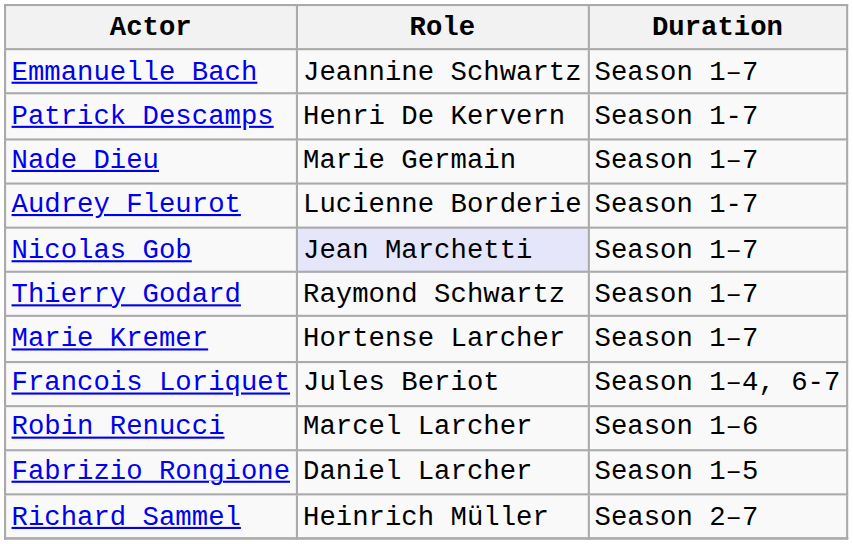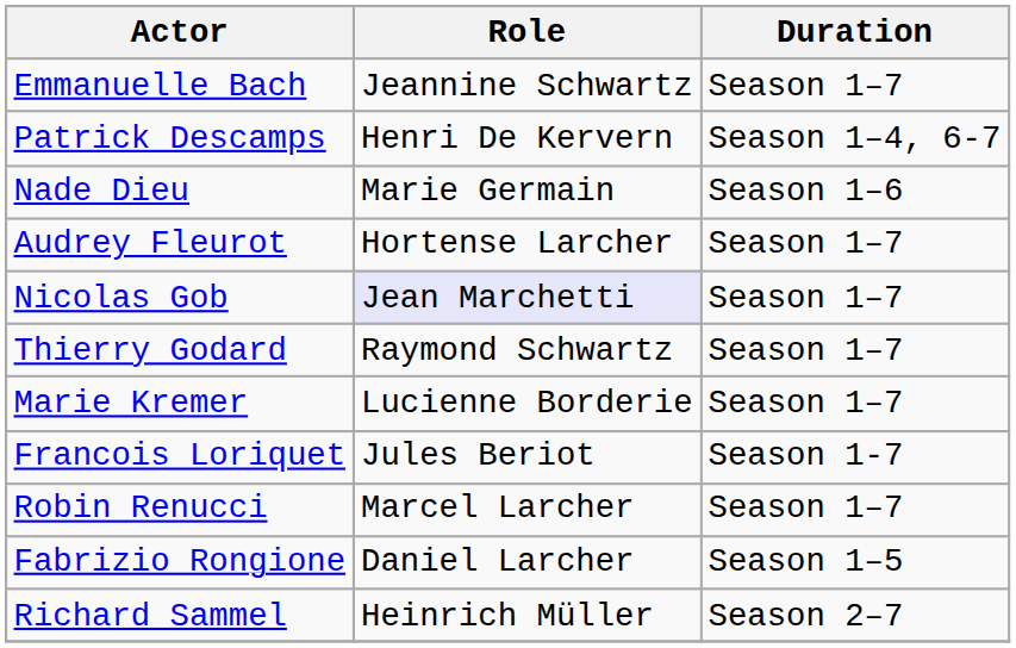 <table class="wikitable">
 <tr>
 <th>Actor</th>
 <th>Role</th>
 <th>Duration</th>
 </tr>
 <tr>
 <td><a href='#'>Emmanuelle Bach</a></td>
 <td>Jeannine Schwartz</td>
 <td>Season 1–7</td>
 </tr>
 <tr>
 <td><a href='#'>Patrick Descamps</a></td>
 <td>Henri De Kervern</td>
-<td>Season 1-7</td>
+<td>Season 1–4, 6-7</td>
 </tr>
 <tr>
 <td><a href='#'>Nade Dieu</a></td>
 <td>Marie Germain</td>
-<td>Season 1–7</td>
+<td>Season 1–6</td>
 </tr>
 <tr>
 <td><a href='#'>Audrey Fleurot</a></td>
-<td>Lucienne Borderie</td>
-<td>Season 1-7</td>
+<td>Hortense Larcher</td>
+<td>Season 1–7</td>
 </tr>
 <tr>
 <td><a href='#'>Nicolas Gob</a></td>
 <td style="background: lavender;">Jean Marchetti</td>
 <td>Season 1–7</td>
 </tr>
 <tr>
 <td><a href='#'>Thierry Godard</a></td>
 <td>Raymond Schwartz</td>
 <td>Season 1–7</td>
 </tr>
 <tr>
 <td><a href='#'>Marie Kremer</a></td>
-<td>Hortense Larcher</td>
+<td>Lucienne Borderie</td>
 <td>Season 1–7</td>
 </tr>
 <tr>
 <td><a href='#'>Francois Loriquet</a></td>
 <td>Jules Beriot</td>
-<td>Season 1–4, 6-7</td>
+<td>Season 1-7</td>
 </tr>
 <tr>
 <td><a href='#'>Robin Renucci</a></td>
 <td>Marcel Larcher</td>
-<td>Season 1–6</td>
+<td>Season 1–7</td>
 </tr>
 <tr>
 <td><a href='#'>Fabrizio Rongione</a></td>
 <td>Daniel Larcher</td>
 <td>Season 1–5</td>
 </tr>
 <tr>
 <td><a href='#'>Richard Sammel</a></td>
 <td>Heinrich Müller</td>
 <td>Season 2–7</td>
 </tr>
 <tr>
 </tr>
 </table>
